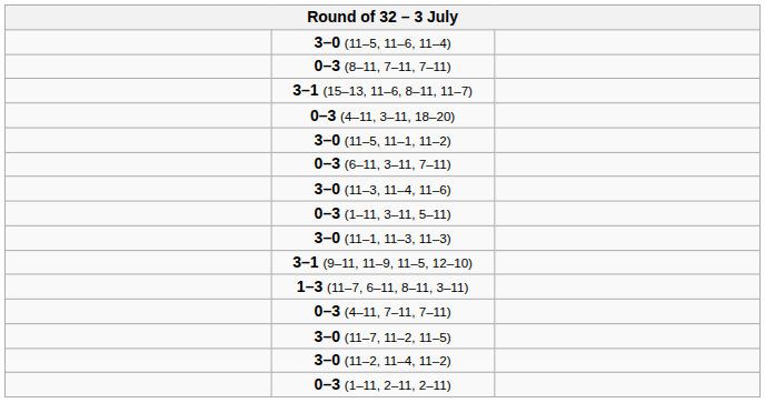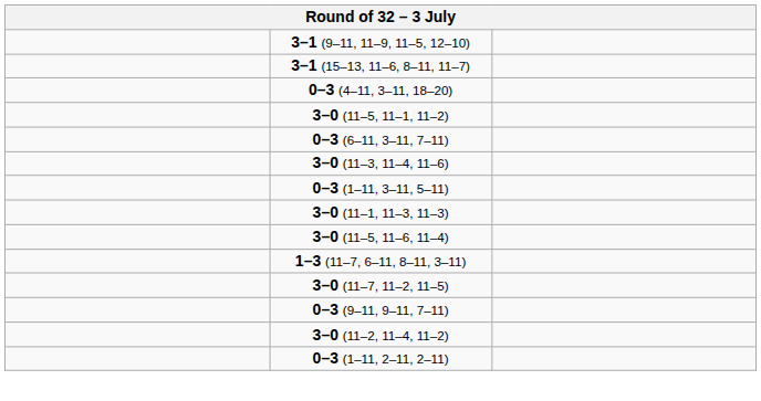 <table class="wikitable" style="text-align: center; font-size:90% ">
 <tr>
 <th colspan=3>Round of 32 – 3 July</th>
 </tr>
 <tr>
-<td align=left width="240"><strong><br></strong></td>
-<td align=center width="200"><strong>3–0</strong> <small>(11–5, 11–6, 11–4)</small></td>
-<td align=left width="240"><br></td>
-</tr>
-<tr>
+<td align=left><strong><br></strong></td>
+<td align=center><strong>3–1</strong> <small>(9–11, 11–9, 11–5, 12–10)</small></td>
 <td align=left><br></td>
-<td align=center><strong>0–3</strong> <small>(8–11, 7–11, 7–11)</small></td>
-<td align=left><strong><br></strong></td>
 </tr>
 <tr>
 <td align=left><strong><br></strong></td>
 <td align=center><strong>3–1</strong> <small>(15–13, 11–6, 8–11, 11–7)</small></td>
 <td align=left><br></td>
 </tr>
 <tr>
 <td align=left><br></td>
 <td align=center><strong>0–3</strong> <small>(4–11, 3–11, 18–20)</small></td>
 <td align=left><strong><br></strong></td>
 </tr>
 <tr>
 <td align=left><strong><br></strong></td>
 <td align=center><strong>3–0</strong> <small>(11–5, 11–1, 11–2)</small></td>
 <td align=left><br></td>
 </tr>
 <tr>
 <td align=left><br></td>
 <td align=center><strong>0–3</strong> <small>(6–11, 3–11, 7–11)</small></td>
 <td align=left><strong><br></strong></td>
 </tr>
 <tr>
 <td align=left><strong><br></strong></td>
 <td align=center><strong>3–0</strong> <small>(11–3, 11–4, 11–6)</small></td>
 <td align=left><br></td>
 </tr>
 <tr>
 <td align=left><br></td>
 <td align=center><strong>0–3</strong> <small>(1–11, 3–11, 5–11)</small></td>
 <td align=left><strong><br></strong></td>
 </tr>
 <tr>
 <td align=left><strong><br></strong></td>
 <td align=center><strong>3–0</strong> <small>(11–1, 11–3, 11–3)</small></td>
 <td align=left><br></td>
 </tr>
 <tr>
-<td align=left><strong><br></strong></td>
-<td align=center><strong>3–1</strong> <small>(9–11, 11–9, 11–5, 12–10)</small></td>
-<td align=left><br></td>
+<td align=left width="240"><strong><br></strong></td>
+<td align=center width="200"><strong>3–0</strong> <small>(11–5, 11–6, 11–4)</small></td>
+<td align=left width="240"><br></td>
 </tr>
 <tr>
 <td align=left><br></td>
 <td align=center><strong>1–3</strong> <small>(11–7, 6–11, 8–11, 3–11)</small></td>
 <td align=left><strong><br></strong></td>
 </tr>
 <tr>
-<td align=left><br></td>
-<td align=center><strong>0–3</strong> <small>(4–11, 7–11, 7–11)</small></td>
-<td align=left><strong><br></strong></td>
-</tr>
-<tr>
 <td align=left><strong><br></strong></td>
 <td align=center><strong>3–0</strong> <small>(11–7, 11–2, 11–5)</small></td>
 <td align=left><br></td>
+</tr>
+<tr>
+<td align=left><br></td>
+<td align=center><strong>0–3</strong> <small>(9–11, 9–11, 7–11)</small></td>
+<td align=left><strong><br></strong></td>
 </tr>
 <tr>
 <td align=left><strong><br></strong></td>
 <td align=center><strong>3–0</strong> <small>(11–2, 11–4, 11–2)</small></td>
 <td align=left><br></td>
 </tr>
 <tr>
 <td align=left><br></td>
 <td align=center><strong>0–3</strong> <small>(1–11, 2–11, 2–11)</small></td>
 <td align=left><strong><br></strong></td>
 </tr>
 </table>
